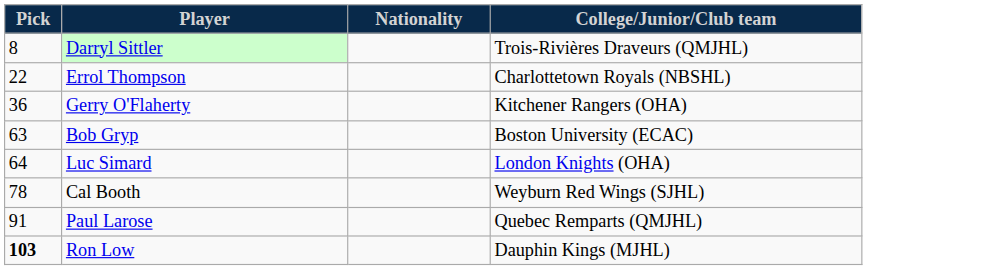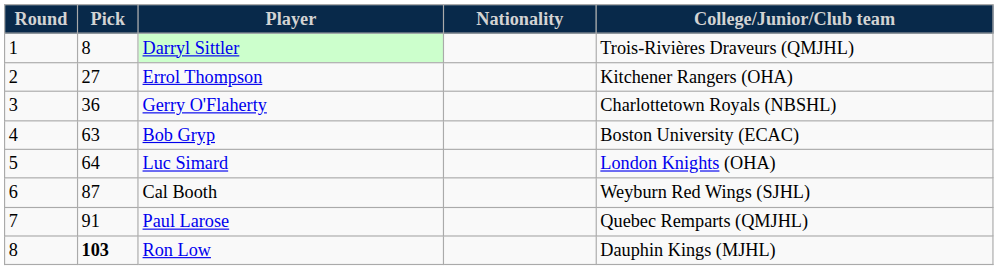 <table class="wikitable">
 <tr>
+<th style="background:#08294a; color:#d3d3d3" width="5%">Round</th>
 <th style="background:#08294a; color:#d3d3d3" width="5%">Pick</th>
 <th style="background:#08294a; color:#d3d3d3" width="25%">Player</th>
 <th style="background:#08294a; color:#d3d3d3" width="12.5%">Nationality</th>
 <th style="background:#08294a; color:#d3d3d3" width="32.5%">College/Junior/Club team</th>
 </tr>
 <tr>
+<td>1</td>
 <td>8</td>
 <td bgcolor="#CCFFCC"><a href='#'>Darryl Sittler</a></td>
 <td></td>
 <td>Trois-Rivières Draveurs (QMJHL)</td>
 </tr>
 <tr>
-<td>22</td>
+<td>2</td>
+<td>27</td>
 <td><a href='#'>Errol Thompson</a></td>
+<td></td>
+<td>Kitchener Rangers (OHA)</td>
+</tr>
+<tr>
+<td>3</td>
+<td>36</td>
+<td><a href='#'>Gerry O'Flaherty</a></td>
 <td></td>
 <td>Charlottetown Royals (NBSHL)</td>
 </tr>
 <tr>
-<td>36</td>
-<td><a href='#'>Gerry O'Flaherty</a></td>
-<td></td>
-<td>Kitchener Rangers (OHA)</td>
-</tr>
-<tr>
+<td>4</td>
 <td>63</td>
 <td><a href='#'>Bob Gryp</a></td>
 <td></td>
 <td>Boston University (ECAC)</td>
 </tr>
 <tr>
+<td>5</td>
 <td>64</td>
 <td><a href='#'>Luc Simard</a></td>
 <td></td>
 <td><a href='#'>London Knights</a> (OHA)</td>
 </tr>
 <tr>
-<td>78</td>
+<td>6</td>
+<td>87</td>
 <td>Cal Booth</td>
 <td></td>
 <td>Weyburn Red Wings (SJHL)</td>
 </tr>
 <tr>
+<td>7</td>
 <td>91</td>
 <td><a href='#'>Paul Larose</a></td>
 <td></td>
 <td>Quebec Remparts (QMJHL)</td>
 </tr>
 <tr>
+<td>8</td>
 <td><strong>103</strong></td>
 <td><a href='#'>Ron Low</a></td>
 <td></td>
 <td>Dauphin Kings (MJHL)</td>
 </tr>
 </table>
